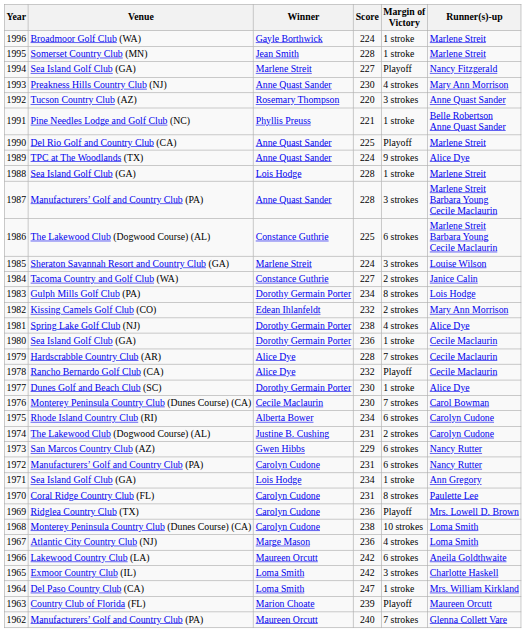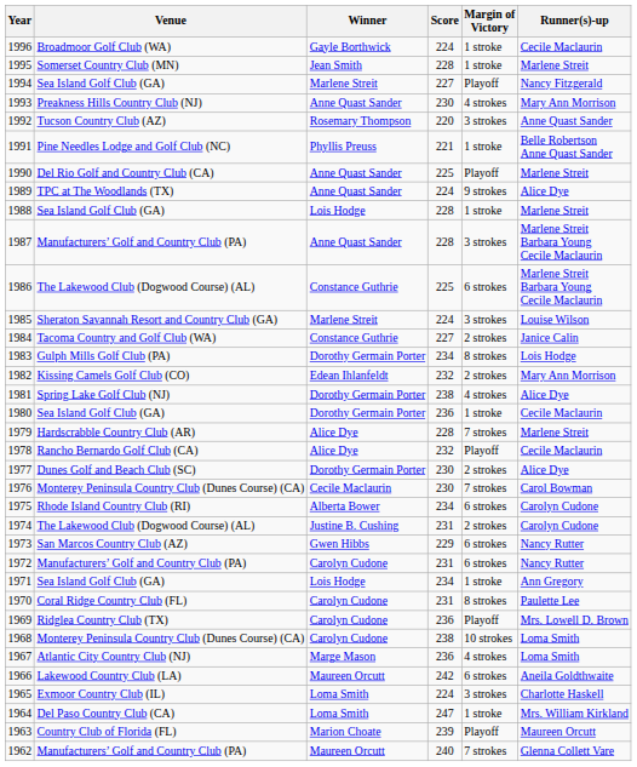 <table class="wikitable">
 <tr>
 <th>Year</th>
 <th>Venue</th>
 <th>Winner</th>
 <th>Score</th>
 <th>Margin of<br>Victory</th>
 <th>Runner(s)-up</th>
 </tr>
 <tr>
 <td>1996</td>
 <td><a href='#'>Broadmoor Golf Club</a> (WA)</td>
 <td><a href='#'>Gayle Borthwick</a></td>
 <td align=center>224</td>
 <td>1 stroke</td>
-<td><a href='#'>Marlene Streit</a></td>
+<td><a href='#'>Cecile Maclaurin</a></td>
 </tr>
 <tr>
 <td>1995</td>
 <td><a href='#'>Somerset Country Club</a> (MN)</td>
 <td><a href='#'>Jean Smith</a></td>
 <td align=center>228</td>
 <td>1 stroke</td>
 <td><a href='#'>Marlene Streit</a></td>
 </tr>
 <tr>
 <td>1994</td>
 <td><a href='#'>Sea Island Golf Club</a> (GA)</td>
 <td><a href='#'>Marlene Streit</a></td>
 <td align=center>227</td>
 <td>Playoff</td>
 <td><a href='#'>Nancy Fitzgerald</a></td>
 </tr>
 <tr>
 <td>1993</td>
 <td><a href='#'>Preakness Hills Country Club</a> (NJ)</td>
 <td><a href='#'>Anne Quast Sander</a></td>
 <td align=center>230</td>
 <td>4 strokes</td>
 <td><a href='#'>Mary Ann Morrison</a></td>
 </tr>
 <tr>
 <td>1992</td>
 <td><a href='#'>Tucson Country Club</a> (AZ)</td>
 <td><a href='#'>Rosemary Thompson</a></td>
 <td align=center>220</td>
 <td>3 strokes</td>
 <td><a href='#'>Anne Quast Sander</a></td>
 </tr>
 <tr>
 <td>1991</td>
 <td><a href='#'>Pine Needles Lodge and Golf Club</a> (NC)</td>
 <td><a href='#'>Phyllis Preuss</a></td>
 <td align=center>221</td>
 <td>1 stroke</td>
 <td><a href='#'>Belle Robertson</a><br><a href='#'>Anne Quast Sander</a></td>
 </tr>
 <tr>
 <td>1990</td>
 <td><a href='#'>Del Rio Golf and Country Club</a> (CA)</td>
 <td><a href='#'>Anne Quast Sander</a></td>
 <td align=center>225</td>
 <td>Playoff</td>
 <td><a href='#'>Marlene Streit</a></td>
 </tr>
 <tr>
 <td>1989</td>
 <td><a href='#'>TPC at The Woodlands</a> (TX)</td>
 <td><a href='#'>Anne Quast Sander</a></td>
 <td align=center>224</td>
 <td>9 strokes</td>
 <td><a href='#'>Alice Dye</a></td>
 </tr>
 <tr>
 <td>1988</td>
 <td><a href='#'>Sea Island Golf Club</a> (GA)</td>
 <td><a href='#'>Lois Hodge</a></td>
 <td align=center>228</td>
 <td>1 stroke</td>
 <td><a href='#'>Marlene Streit</a></td>
 </tr>
 <tr>
 <td>1987</td>
 <td><a href='#'>Manufacturers’ Golf and Country Club</a> (PA)</td>
 <td><a href='#'>Anne Quast Sander</a></td>
 <td align=center>228</td>
 <td>3 strokes</td>
 <td><a href='#'>Marlene Streit</a><br><a href='#'>Barbara Young</a><br><a href='#'>Cecile Maclaurin</a></td>
 </tr>
 <tr>
 <td>1986</td>
 <td><a href='#'>The Lakewood Club</a> (Dogwood Course) (AL)</td>
 <td><a href='#'>Constance Guthrie</a></td>
 <td align=center>225</td>
 <td>6 strokes</td>
 <td><a href='#'>Marlene Streit</a><br><a href='#'>Barbara Young</a><br><a href='#'>Cecile Maclaurin</a></td>
 </tr>
 <tr>
 <td>1985</td>
 <td><a href='#'>Sheraton Savannah Resort and Country Club</a> (GA)</td>
 <td><a href='#'>Marlene Streit</a></td>
 <td align=center>224</td>
 <td>3 strokes</td>
 <td><a href='#'>Louise Wilson</a></td>
 </tr>
 <tr>
 <td>1984</td>
 <td><a href='#'>Tacoma Country and Golf Club</a> (WA)</td>
 <td><a href='#'>Constance Guthrie</a></td>
 <td align=center>227</td>
 <td>2 strokes</td>
 <td><a href='#'>Janice Calin</a></td>
 </tr>
 <tr>
 <td>1983</td>
 <td><a href='#'>Gulph Mills Golf Club</a> (PA)</td>
 <td><a href='#'>Dorothy Germain Porter</a></td>
 <td align=center>234</td>
 <td>8 strokes</td>
 <td><a href='#'>Lois Hodge</a></td>
 </tr>
 <tr>
 <td>1982</td>
 <td><a href='#'>Kissing Camels Golf Club</a> (CO)</td>
 <td><a href='#'>Edean Ihlanfeldt</a></td>
 <td align=center>232</td>
 <td>2 strokes</td>
 <td><a href='#'>Mary Ann Morrison</a></td>
 </tr>
 <tr>
 <td>1981</td>
 <td><a href='#'>Spring Lake Golf Club</a> (NJ)</td>
 <td><a href='#'>Dorothy Germain Porter</a></td>
 <td align=center>238</td>
 <td>4 strokes</td>
 <td><a href='#'>Alice Dye</a></td>
 </tr>
 <tr>
 <td>1980</td>
 <td><a href='#'>Sea Island Golf Club</a> (GA)</td>
 <td><a href='#'>Dorothy Germain Porter</a></td>
 <td align=center>236</td>
 <td>1 stroke</td>
 <td><a href='#'>Cecile Maclaurin</a></td>
 </tr>
 <tr>
 <td>1979</td>
 <td><a href='#'>Hardscrabble Country Club</a> (AR)</td>
 <td><a href='#'>Alice Dye</a></td>
 <td align=center>228</td>
 <td>7 strokes</td>
-<td><a href='#'>Cecile Maclaurin</a></td>
+<td><a href='#'>Marlene Streit</a></td>
 </tr>
 <tr>
 <td>1978</td>
 <td><a href='#'>Rancho Bernardo Golf Club</a> (CA)</td>
 <td><a href='#'>Alice Dye</a></td>
 <td align=center>232</td>
 <td>Playoff</td>
 <td><a href='#'>Cecile Maclaurin</a></td>
 </tr>
 <tr>
 <td>1977</td>
 <td><a href='#'>Dunes Golf and Beach Club</a> (SC)</td>
 <td><a href='#'>Dorothy Germain Porter</a></td>
 <td align=center>230</td>
-<td>1 stroke</td>
+<td>2 strokes</td>
 <td><a href='#'>Alice Dye</a></td>
 </tr>
 <tr>
 <td>1976</td>
 <td><a href='#'>Monterey Peninsula Country Club</a> (Dunes Course) (CA)</td>
 <td><a href='#'>Cecile Maclaurin</a></td>
 <td align=center>230</td>
 <td>7 strokes</td>
 <td><a href='#'>Carol Bowman</a></td>
 </tr>
 <tr>
 <td>1975</td>
 <td><a href='#'>Rhode Island Country Club</a> (RI)</td>
 <td><a href='#'>Alberta Bower</a></td>
 <td align=center>234</td>
 <td>6 strokes</td>
 <td><a href='#'>Carolyn Cudone</a></td>
 </tr>
 <tr>
 <td>1974</td>
 <td><a href='#'>The Lakewood Club</a> (Dogwood Course) (AL)</td>
 <td><a href='#'>Justine B. Cushing</a></td>
 <td align=center>231</td>
 <td>2 strokes</td>
 <td><a href='#'>Carolyn Cudone</a></td>
 </tr>
 <tr>
 <td>1973</td>
 <td><a href='#'>San Marcos Country Club</a> (AZ)</td>
 <td><a href='#'>Gwen Hibbs</a></td>
 <td align=center>229</td>
 <td>6 strokes</td>
 <td><a href='#'>Nancy Rutter</a></td>
 </tr>
 <tr>
 <td>1972</td>
 <td><a href='#'>Manufacturers’ Golf and Country Club</a> (PA)</td>
 <td><a href='#'>Carolyn Cudone</a></td>
 <td align=center>231</td>
 <td>6 strokes</td>
 <td><a href='#'>Nancy Rutter</a></td>
 </tr>
 <tr>
 <td>1971</td>
 <td><a href='#'>Sea Island Golf Club</a> (GA)</td>
 <td><a href='#'>Lois Hodge</a></td>
 <td align=center>234</td>
 <td>1 stroke</td>
 <td><a href='#'>Ann Gregory</a></td>
 </tr>
 <tr>
 <td>1970</td>
 <td><a href='#'>Coral Ridge Country Club</a> (FL)</td>
 <td><a href='#'>Carolyn Cudone</a></td>
 <td align=center>231</td>
 <td>8 strokes</td>
 <td><a href='#'>Paulette Lee</a></td>
 </tr>
 <tr>
 <td>1969</td>
 <td><a href='#'>Ridglea Country Club</a> (TX)</td>
 <td><a href='#'>Carolyn Cudone</a></td>
 <td align=center>236</td>
 <td>Playoff</td>
 <td><a href='#'>Mrs. Lowell D. Brown</a></td>
 </tr>
 <tr>
 <td>1968</td>
 <td><a href='#'>Monterey Peninsula Country Club</a> (Dunes Course) (CA)</td>
 <td><a href='#'>Carolyn Cudone</a></td>
 <td align=center>238</td>
 <td>10 strokes</td>
 <td><a href='#'>Loma Smith</a></td>
 </tr>
 <tr>
 <td>1967</td>
 <td><a href='#'>Atlantic City Country Club</a> (NJ)</td>
 <td><a href='#'>Marge Mason</a></td>
 <td align=center>236</td>
 <td>4 strokes</td>
 <td><a href='#'>Loma Smith</a></td>
 </tr>
 <tr>
 <td>1966</td>
 <td><a href='#'>Lakewood Country Club</a> (LA)</td>
 <td><a href='#'>Maureen Orcutt</a></td>
 <td align=center>242</td>
 <td>6 strokes</td>
 <td><a href='#'>Aneila Goldthwaite</a></td>
 </tr>
 <tr>
 <td>1965</td>
 <td><a href='#'>Exmoor Country Club</a> (IL)</td>
 <td><a href='#'>Loma Smith</a></td>
-<td align=center>242</td>
+<td align=center>224</td>
 <td>3 strokes</td>
 <td><a href='#'>Charlotte Haskell</a></td>
 </tr>
 <tr>
 <td>1964</td>
 <td><a href='#'>Del Paso Country Club</a> (CA)</td>
 <td><a href='#'>Loma Smith</a></td>
 <td align=center>247</td>
 <td>1 stroke</td>
 <td><a href='#'>Mrs. William Kirkland</a></td>
 </tr>
 <tr>
 <td>1963</td>
 <td><a href='#'>Country Club of Florida</a> (FL)</td>
 <td><a href='#'>Marion Choate</a></td>
 <td align=center>239</td>
 <td>Playoff</td>
 <td><a href='#'>Maureen Orcutt</a></td>
 </tr>
 <tr>
 <td>1962</td>
 <td><a href='#'>Manufacturers’ Golf and Country Club</a> (PA)</td>
 <td><a href='#'>Maureen Orcutt</a></td>
 <td align=center>240</td>
 <td>7 strokes</td>
 <td><a href='#'>Glenna Collett Vare</a></td>
 </tr>
 </table>
